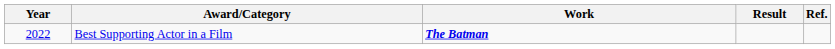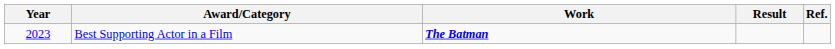 <table class=wikitable>
 <tr>
 <th scope="col" style="width:5em;">Year</th>
 <th scope="col" style="width:28em;">Award/Category</th>
 <th scope="col" style="width:25em;">Work</th>
 <th scope="col" style="width:5em;">Result</th>
 <th>Ref.</th>
 </tr>
 <tr>
-<td style="text-align:center;"><a href='#'>2022</a></td>
+<td style="text-align:center;"><a href='#'>2023</a></td>
 <td><a href='#'>Best Supporting Actor in a Film</a></td>
 <td><strong><em><a href='#'>The Batman</a></em></strong></td>
 <td></td>
 <td></td>
 </tr>
 </table>
